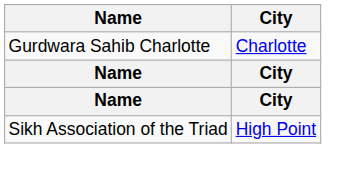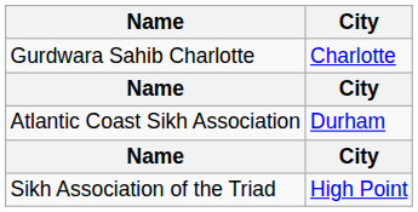 <table class="wikitable sortable">
 <tr>
 <th>Name</th>
 <th>City</th>
 </tr>
 <tr>
 <td>Gurdwara Sahib Charlotte</td>
 <td><a href='#'>Charlotte</a></td>
 </tr>
 <tr>
 <th>Name</th>
 <th>City</th>
 </tr>
 <tr>
+<td>Atlantic Coast Sikh Association</td>
+<td><a href='#'>Durham</a></td>
+</tr>
+<tr>
 <th>Name</th>
 <th>City</th>
 </tr>
 <tr>
 <td>Sikh Association of the Triad</td>
 <td><a href='#'>High Point</a></td>
 </tr>
 </table>
